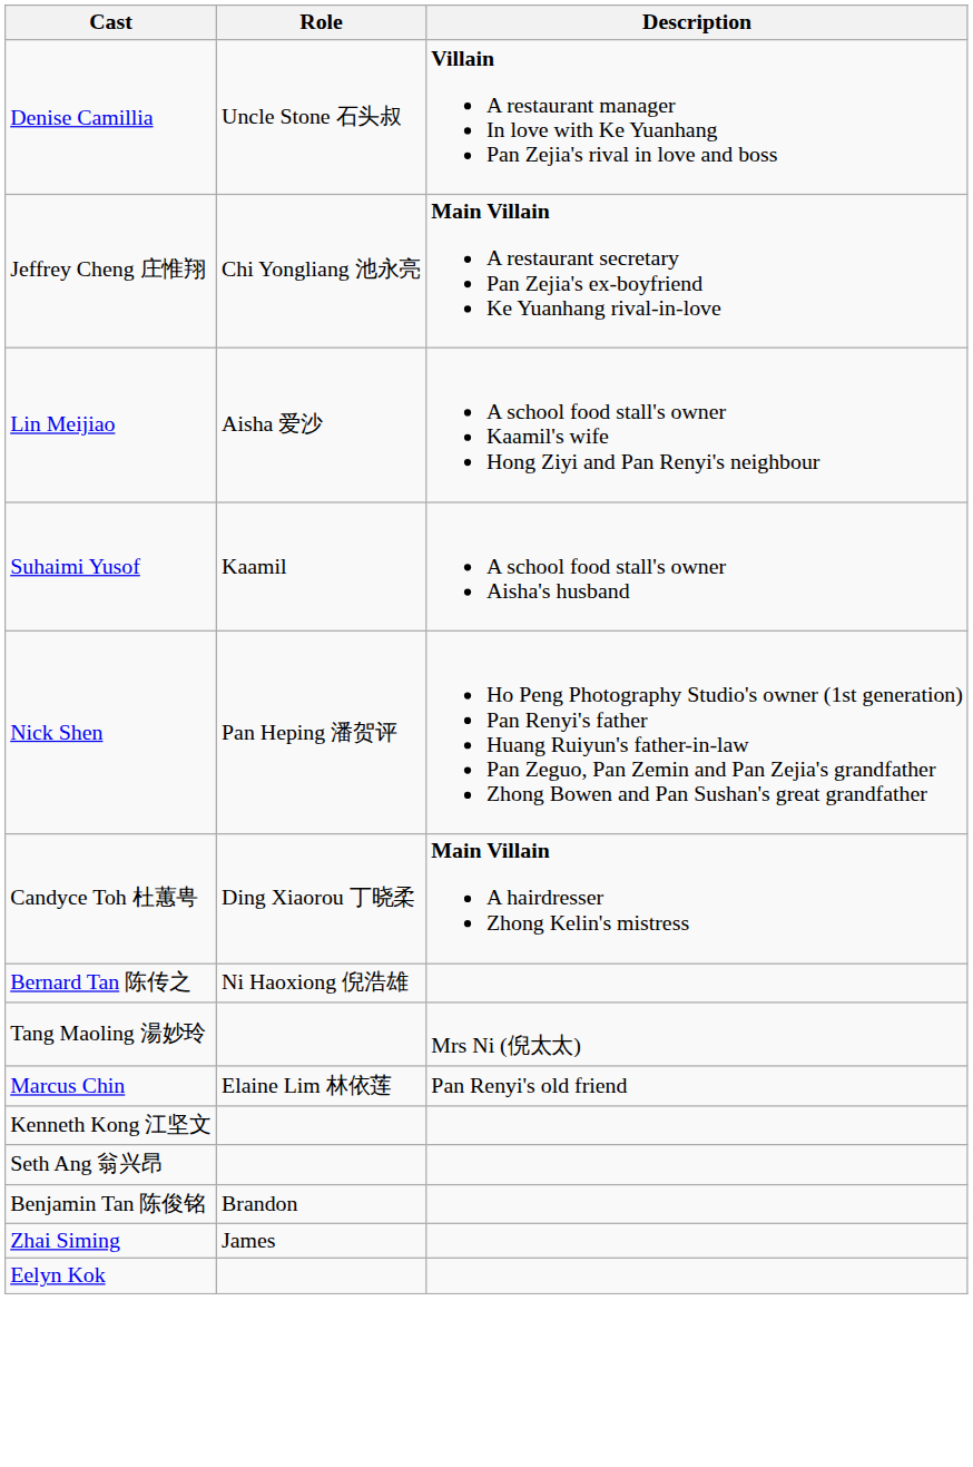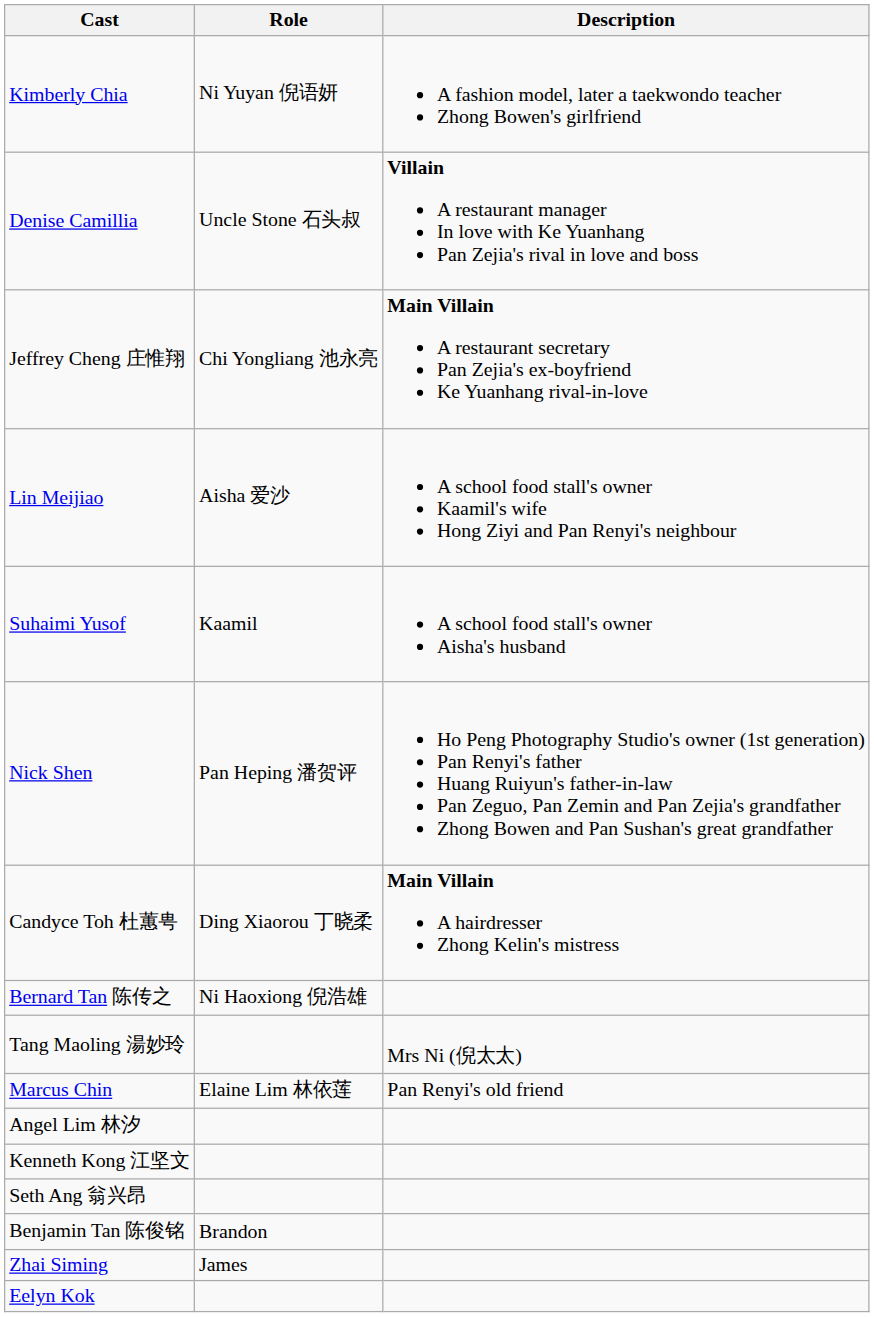 <table class="wikitable">
 <tr>
 <th>Cast</th>
 <th>Role</th>
 <th>Description</th>
+</tr>
+<tr>
+<td><a href='#'>Kimberly Chia</a></td>
+<td>Ni Yuyan 倪语妍</td>
+<td><br><ul><li>A fashion model, later a taekwondo teacher</li><li>Zhong Bowen's girlfriend</li></ul></td>
 </tr>
 <tr>
 <td><a href='#'>Denise Camillia</a></td>
 <td>Uncle Stone 石头叔</td>
 <td><strong>Villain</strong><br><ul><li>A restaurant manager</li><li>In love with Ke Yuanhang</li><li>Pan Zejia's rival in love and boss</li></ul></td>
 </tr>
 <tr>
 <td>Jeffrey Cheng 庄惟翔</td>
 <td>Chi Yongliang 池永亮</td>
 <td><strong>Main Villain</strong><br><ul><li>A restaurant secretary</li><li>Pan Zejia's ex-boyfriend</li><li>Ke Yuanhang rival-in-love</li></ul></td>
 </tr>
 <tr>
 <td><a href='#'>Lin Meijiao</a></td>
 <td>Aisha 爱沙</td>
 <td><br><ul><li>A school food stall's owner</li><li>Kaamil's wife</li><li>Hong Ziyi and Pan Renyi's neighbour</li></ul></td>
 </tr>
 <tr>
 <td><a href='#'>Suhaimi Yusof</a></td>
 <td>Kaamil</td>
 <td><br><ul><li>A school food stall's owner</li><li>Aisha's husband</li></ul></td>
 </tr>
 <tr>
 <td><a href='#'>Nick Shen</a></td>
 <td>Pan Heping 潘贺评</td>
 <td><br><ul><li>Ho Peng Photography Studio's owner (1st generation)</li><li>Pan Renyi's father</li><li>Huang Ruiyun's father-in-law</li><li>Pan Zeguo, Pan Zemin and Pan Zejia's grandfather</li><li>Zhong Bowen and Pan Sushan's great grandfather</li></ul></td>
 </tr>
 <tr>
 <td>Candyce Toh 杜蕙甹</td>
 <td>Ding Xiaorou 丁晓柔</td>
 <td><strong>Main Villain</strong><br><ul><li>A hairdresser</li><li>Zhong Kelin's mistress</li></ul></td>
 </tr>
 <tr>
 <td><a href='#'>Bernard Tan</a> 陈传之</td>
 <td>Ni Haoxiong 倪浩雄</td>
 <td></td>
 </tr>
 <tr>
 <td>Tang Maoling 湯妙玲</td>
 <td></td>
 <td><br>Mrs Ni (倪太太)</td>
 </tr>
 <tr>
 <td><a href='#'>Marcus Chin</a></td>
 <td>Elaine Lim 林依莲</td>
 <td>Pan Renyi's old friend</td>
 </tr>
 <tr>
+<td>Angel Lim 林汐</td>
+<td></td>
+<td></td>
+</tr>
+<tr>
 <td>Kenneth Kong 江坚文</td>
 <td></td>
 <td></td>
 </tr>
 <tr>
 <td>Seth Ang 翁兴昂</td>
 <td></td>
 <td></td>
 </tr>
 <tr>
 <td>Benjamin Tan 陈俊铭</td>
 <td>Brandon</td>
 <td></td>
 </tr>
 <tr>
 <td><a href='#'>Zhai Siming</a></td>
 <td>James</td>
 <td></td>
 </tr>
 <tr>
 <td><a href='#'>Eelyn Kok</a></td>
 <td></td>
 <td></td>
 </tr>
 </table>
